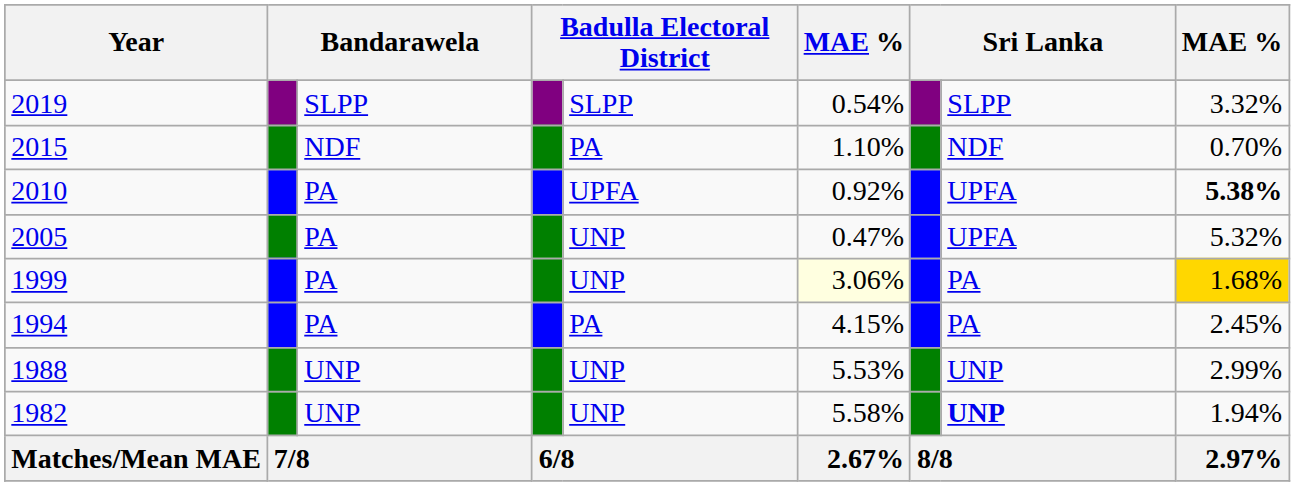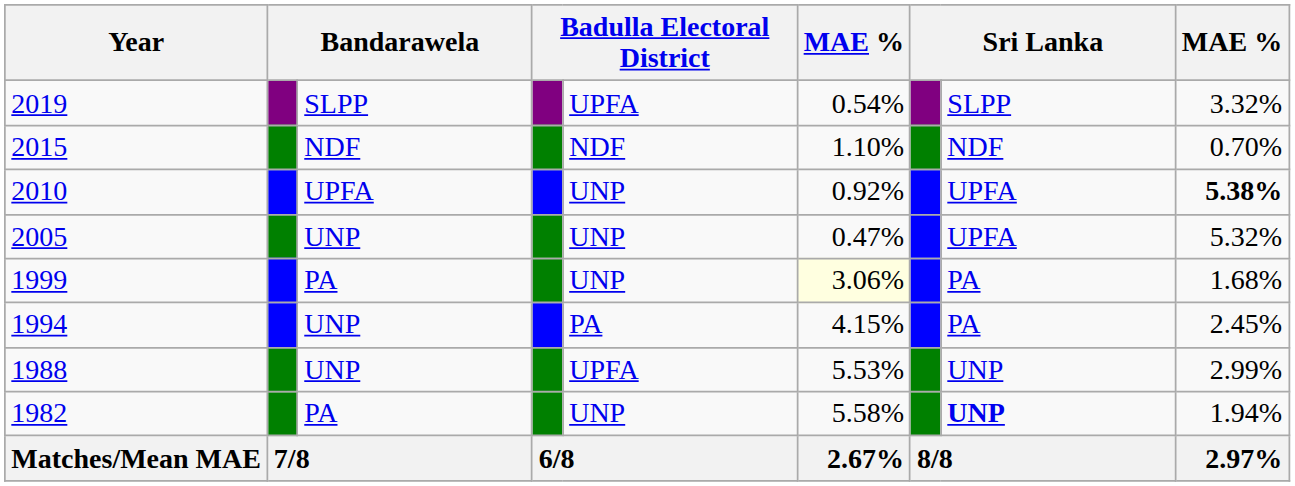 <table class="wikitable">
 <tr>
 <th>Year</th>
 <th colspan="2" width="144px">Bandarawela</th>
 <th colspan="2" width="144px"><a href='#'>Badulla Electoral District</a></th>
 <th><a href='#'>MAE</a> %</th>
 <th colspan="2" width="144px">Sri Lanka</th>
 <th>MAE %</th>
 </tr>
 <tr>
 <td><a href='#'>2019</a></td>
 <td style="background-color:purple;" width="10px"></td>
 <td style="text-align:left;"><a href='#'>SLPP</a></td>
 <td style="background-color:purple;" width="10px"></td>
-<td style="text-align:left;"><a href='#'>SLPP</a></td>
+<td style="text-align:left;"><a href='#'>UPFA</a></td>
 <td style="text-align:right;">0.54%</td>
 <td style="background-color:purple;" width="10px"></td>
 <td style="text-align:left;"><a href='#'>SLPP</a></td>
 <td style="text-align:right;">3.32%</td>
 </tr>
 <tr>
 <td><a href='#'>2015</a></td>
 <td style="background-color:green;" width="10px"></td>
 <td style="text-align:left;"><a href='#'>NDF</a></td>
 <td style="background-color:green;" width="10px"></td>
-<td style="text-align:left;"><a href='#'>PA</a></td>
+<td style="text-align:left;"><a href='#'>NDF</a></td>
 <td style="text-align:right;">1.10%</td>
 <td style="background-color:green;" width="10px"></td>
 <td style="text-align:left;"><a href='#'>NDF</a></td>
 <td style="text-align:right;">0.70%</td>
 </tr>
 <tr>
 <td><a href='#'>2010</a></td>
 <td style="background-color:blue;" width="10px"></td>
-<td style="text-align:left;"><a href='#'>PA</a></td>
+<td style="text-align:left;"><a href='#'>UPFA</a></td>
 <td style="background-color:blue;" width="10px"></td>
-<td style="text-align:left;"><a href='#'>UPFA</a></td>
+<td style="text-align:left;"><a href='#'>UNP</a></td>
 <td style="text-align:right;">0.92%</td>
 <td style="background-color:blue;" width="10px"></td>
 <td style="text-align:left;"><a href='#'>UPFA</a></td>
 <td style="text-align:right;"><strong>5.38%</strong></td>
 </tr>
 <tr>
 <td><a href='#'>2005</a></td>
 <td style="background-color:green;" width="10px"></td>
-<td style="text-align:left;"><a href='#'>PA</a></td>
+<td style="text-align:left;"><a href='#'>UNP</a></td>
 <td style="background-color:green;" width="10px"></td>
 <td style="text-align:left;"><a href='#'>UNP</a></td>
 <td style="text-align:right;">0.47%</td>
 <td style="background-color:blue;" width="10px"></td>
 <td style="text-align:left;"><a href='#'>UPFA</a></td>
 <td style="text-align:right;">5.32%</td>
 </tr>
 <tr>
 <td><a href='#'>1999</a></td>
 <td style="background-color:blue;" width="10px"></td>
 <td style="text-align:left;"><a href='#'>PA</a></td>
 <td style="background-color:green;" width="10px"></td>
 <td style="text-align:left;"><a href='#'>UNP</a></td>
 <td style="background: lightyellow; text-align:right;">3.06%</td>
 <td style="background-color:blue;" width="10px"></td>
 <td style="text-align:left;"><a href='#'>PA</a></td>
-<td style="background: gold; text-align:right;">1.68%</td>
+<td style="text-align:right;">1.68%</td>
 </tr>
 <tr>
 <td><a href='#'>1994</a></td>
 <td style="background-color:blue;" width="10px"></td>
-<td style="text-align:left;"><a href='#'>PA</a></td>
+<td style="text-align:left;"><a href='#'>UNP</a></td>
 <td style="background-color:blue;" width="10px"></td>
 <td style="text-align:left;"><a href='#'>PA</a></td>
 <td style="text-align:right;">4.15%</td>
 <td style="background-color:blue;" width="10px"></td>
 <td style="text-align:left;"><a href='#'>PA</a></td>
 <td style="text-align:right;">2.45%</td>
 </tr>
 <tr>
 <td><a href='#'>1988</a></td>
 <td style="background-color:green;" width="10px"></td>
 <td style="text-align:left;"><a href='#'>UNP</a></td>
 <td style="background-color:green;" width="10px"></td>
-<td style="text-align:left;"><a href='#'>UNP</a></td>
+<td style="text-align:left;"><a href='#'>UPFA</a></td>
 <td style="text-align:right;">5.53%</td>
 <td style="background-color:green;" width="10px"></td>
 <td style="text-align:left;"><a href='#'>UNP</a></td>
 <td style="text-align:right;">2.99%</td>
 </tr>
 <tr>
 <td><a href='#'>1982</a></td>
 <td style="background-color:green;" width="10px"></td>
-<td style="text-align:left;"><a href='#'>UNP</a></td>
+<td style="text-align:left;"><a href='#'>PA</a></td>
 <td style="background-color:green;" width="10px"></td>
 <td style="text-align:left;"><a href='#'>UNP</a></td>
 <td style="text-align:right;">5.58%</td>
 <td style="background-color:green;" width="10px"></td>
 <td style="text-align:left;"><strong><a href='#'>UNP</a></strong></td>
 <td style="text-align:right;">1.94%</td>
 </tr>
 <tr>
 <th>Matches/Mean MAE</th>
 <th style="text-align:left;"colspan="2" width="144px">7/8</th>
 <th style="text-align:left;"colspan="2" width="144px">6/8</th>
 <th style="text-align:right;">2.67%</th>
 <th style="text-align:left;"colspan="2" width="144px">8/8</th>
 <th style="text-align:right;">2.97%</th>
 </tr>
 </table>
